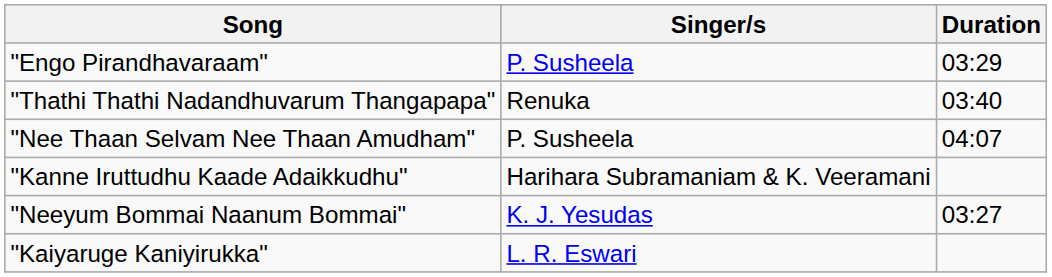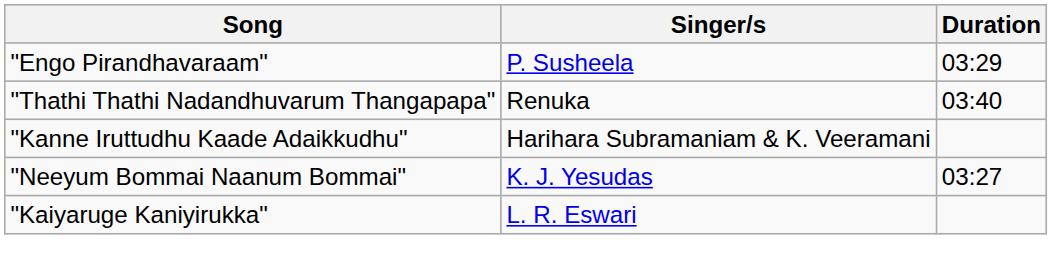 <table class="wikitable" style="font-size:95%;">
 <tr>
 <th>Song</th>
 <th>Singer/s</th>
 <th>Duration</th>
 </tr>
 <tr>
 <td>"Engo Pirandhavaraam"</td>
 <td><a href='#'>P. Susheela</a></td>
 <td>03:29</td>
 </tr>
 <tr>
 <td>"Thathi Thathi Nadandhuvarum Thangapapa"</td>
 <td>Renuka</td>
 <td>03:40</td>
 </tr>
 <tr>
-<td>"Nee Thaan Selvam Nee Thaan Amudham"</td>
-<td>P. Susheela</td>
-<td>04:07</td>
-</tr>
-<tr>
 <td>"Kanne Iruttudhu Kaade Adaikkudhu"</td>
 <td>Harihara Subramaniam & K. Veeramani</td>
 <td></td>
 </tr>
 <tr>
 <td>"Neeyum Bommai Naanum Bommai"</td>
 <td><a href='#'>K. J. Yesudas</a></td>
 <td>03:27</td>
 </tr>
 <tr>
 <td>"Kaiyaruge Kaniyirukka"</td>
 <td><a href='#'>L. R. Eswari</a></td>
 <td></td>
 </tr>
 </table>
